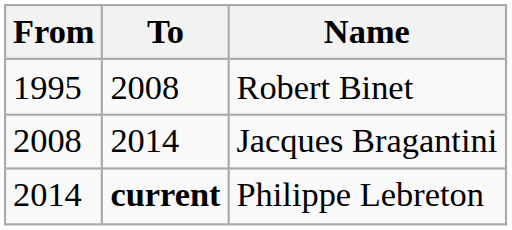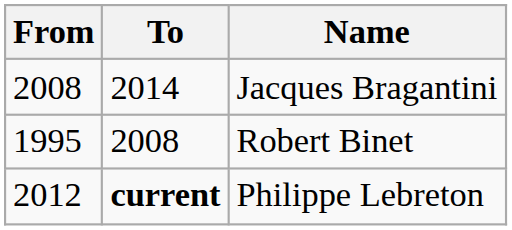 <table class="wikitable">
 <tr>
 <th>From</th>
 <th>To</th>
 <th>Name</th>
 </tr>
 <tr>
+<td>2008</td>
+<td>2014</td>
+<td>Jacques Bragantini</td>
+</tr>
+<tr>
 <td>1995</td>
 <td>2008</td>
 <td>Robert Binet</td>
 </tr>
 <tr>
-<td>2008</td>
-<td>2014</td>
-<td>Jacques Bragantini</td>
-</tr>
-<tr>
-<td>2014</td>
+<td>2012</td>
 <td><strong>current</strong></td>
 <td>Philippe Lebreton</td>
 </tr>
 </table>
